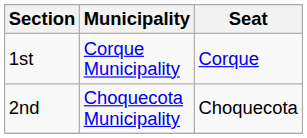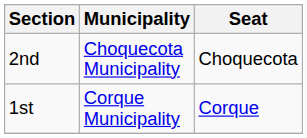 <table class="wikitable" border="1" style="width:35%;" border="1">
 <tr bgcolor=silver>
 <th>Section</th>
 <th>Municipality</th>
 <th>Seat</th>
 </tr>
 <tr>
+<td>2nd</td>
+<td><a href='#'>Choquecota Municipality</a></td>
+<td>Choquecota</td>
+</tr>
+<tr>
 <td>1st</td>
 <td><a href='#'>Corque Municipality</a></td>
 <td><a href='#'>Corque</a></td>
 </tr>
 <tr>
-<td>2nd</td>
-<td><a href='#'>Choquecota Municipality</a></td>
-<td>Choquecota</td>
-</tr>
-<tr>
 </tr>
 </table>
